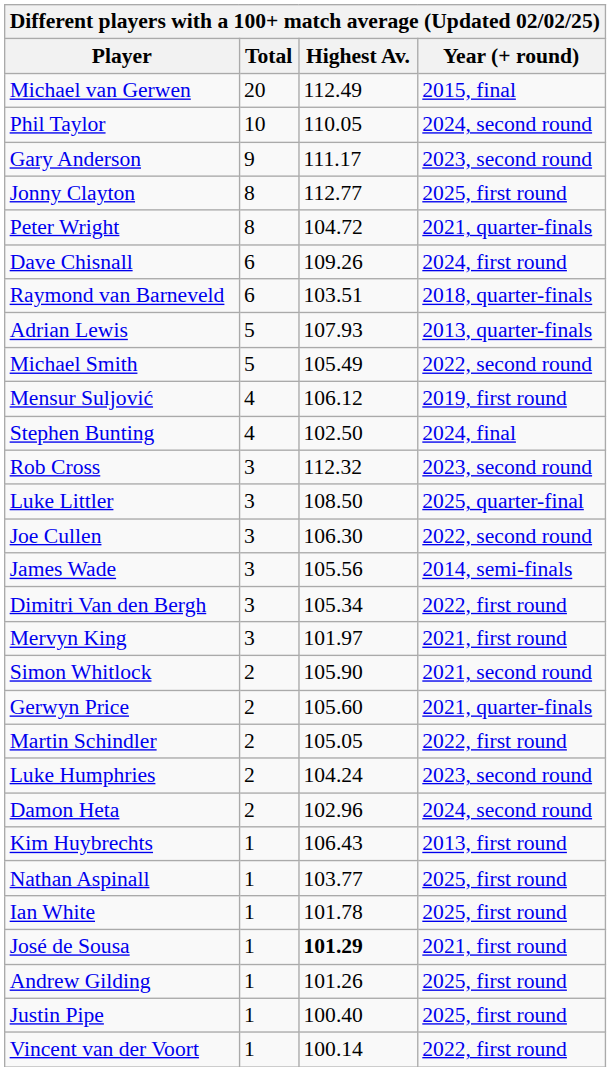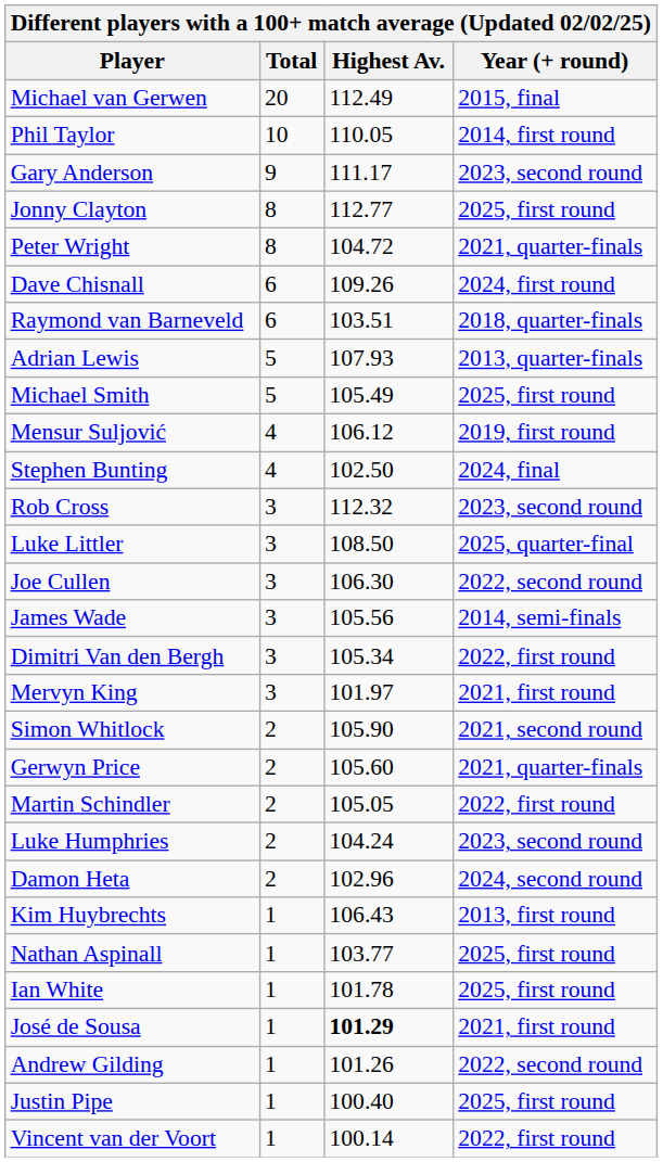 <table class="wikitable sortable">
 <tr>
 <th colspan=4>Different players with a 100+ match average (Updated 02/02/25)</th>
 </tr>
 <tr>
 <th>Player</th>
 <th>Total</th>
 <th>Highest Av.</th>
 <th>Year (+ round)</th>
 </tr>
 <tr>
 <td> <a href='#'>Michael van Gerwen</a></td>
 <td>20</td>
 <td>112.49</td>
 <td><a href='#'>2015, final</a></td>
 </tr>
 <tr>
 <td> <a href='#'>Phil Taylor</a></td>
 <td>10</td>
 <td>110.05</td>
-<td><a href='#'>2024, second round</a></td>
+<td><a href='#'>2014, first round</a></td>
 </tr>
 <tr>
 <td> <a href='#'>Gary Anderson</a></td>
 <td>9</td>
 <td>111.17</td>
 <td><a href='#'>2023, second round</a></td>
 </tr>
 <tr>
 <td> <a href='#'>Jonny Clayton</a></td>
 <td>8</td>
 <td>112.77</td>
 <td><a href='#'>2025, first round</a></td>
 </tr>
 <tr>
 <td> <a href='#'>Peter Wright</a></td>
 <td>8</td>
 <td>104.72</td>
 <td><a href='#'>2021, quarter-finals</a></td>
 </tr>
 <tr>
 <td> <a href='#'>Dave Chisnall</a></td>
 <td>6</td>
 <td>109.26</td>
 <td><a href='#'>2024, first round</a></td>
 </tr>
 <tr>
 <td> <a href='#'>Raymond van Barneveld</a></td>
 <td>6</td>
 <td>103.51</td>
 <td><a href='#'>2018, quarter-finals</a></td>
 </tr>
 <tr>
 <td> <a href='#'>Adrian Lewis</a></td>
 <td>5</td>
 <td>107.93</td>
 <td><a href='#'>2013, quarter-finals</a></td>
 </tr>
 <tr>
 <td> <a href='#'>Michael Smith</a></td>
 <td>5</td>
 <td>105.49</td>
-<td><a href='#'>2022, second round</a></td>
+<td><a href='#'>2025, first round</a></td>
 </tr>
 <tr>
 <td> <a href='#'>Mensur Suljović</a></td>
 <td>4</td>
 <td>106.12</td>
 <td><a href='#'>2019, first round</a></td>
 </tr>
 <tr>
 <td> <a href='#'>Stephen Bunting</a></td>
 <td>4</td>
 <td>102.50</td>
 <td><a href='#'>2024, final</a></td>
 </tr>
 <tr>
 <td> <a href='#'>Rob Cross</a></td>
 <td>3</td>
 <td>112.32</td>
 <td><a href='#'>2023, second round</a></td>
 </tr>
 <tr>
 <td> <a href='#'>Luke Littler</a></td>
 <td>3</td>
 <td>108.50</td>
 <td><a href='#'>2025, quarter-final</a></td>
 </tr>
 <tr>
 <td> <a href='#'>Joe Cullen</a></td>
 <td>3</td>
 <td>106.30</td>
 <td><a href='#'>2022, second round</a></td>
 </tr>
 <tr>
 <td> <a href='#'>James Wade</a></td>
 <td>3</td>
 <td>105.56</td>
 <td><a href='#'>2014, semi-finals</a></td>
 </tr>
 <tr>
 <td> <a href='#'>Dimitri Van den Bergh</a></td>
 <td>3</td>
 <td>105.34</td>
 <td><a href='#'>2022, first round</a></td>
 </tr>
 <tr>
 <td> <a href='#'>Mervyn King</a></td>
 <td>3</td>
 <td>101.97</td>
 <td><a href='#'>2021, first round</a></td>
 </tr>
 <tr>
 <td> <a href='#'>Simon Whitlock</a></td>
 <td>2</td>
 <td>105.90</td>
 <td><a href='#'>2021, second round</a></td>
 </tr>
 <tr>
 <td> <a href='#'>Gerwyn Price</a></td>
 <td>2</td>
 <td>105.60</td>
 <td><a href='#'>2021, quarter-finals</a></td>
 </tr>
 <tr>
 <td> <a href='#'>Martin Schindler</a></td>
 <td>2</td>
 <td>105.05</td>
 <td><a href='#'>2022, first round</a></td>
 </tr>
 <tr>
 <td> <a href='#'>Luke Humphries</a></td>
 <td>2</td>
 <td>104.24</td>
 <td><a href='#'>2023, second round</a></td>
 </tr>
 <tr>
 <td> <a href='#'>Damon Heta</a></td>
 <td>2</td>
 <td>102.96</td>
 <td><a href='#'>2024, second round</a></td>
 </tr>
 <tr>
 <td> <a href='#'>Kim Huybrechts</a></td>
 <td>1</td>
 <td>106.43</td>
 <td><a href='#'>2013, first round</a></td>
 </tr>
 <tr>
 <td> <a href='#'>Nathan Aspinall</a></td>
 <td>1</td>
 <td>103.77</td>
 <td><a href='#'>2025, first round</a></td>
 </tr>
 <tr>
 <td> <a href='#'>Ian White</a></td>
 <td>1</td>
 <td>101.78</td>
 <td><a href='#'>2025, first round</a></td>
 </tr>
 <tr>
 <td> <a href='#'>José de Sousa</a></td>
 <td>1</td>
 <td><strong>101.29</strong></td>
 <td><a href='#'>2021, first round</a></td>
 </tr>
 <tr>
 <td> <a href='#'>Andrew Gilding</a></td>
 <td>1</td>
 <td>101.26</td>
-<td><a href='#'>2025, first round</a></td>
+<td><a href='#'>2022, second round</a></td>
 </tr>
 <tr>
 <td> <a href='#'>Justin Pipe</a></td>
 <td>1</td>
 <td>100.40</td>
 <td><a href='#'>2025, first round</a></td>
 </tr>
 <tr>
 <td> <a href='#'>Vincent van der Voort</a></td>
 <td>1</td>
 <td>100.14</td>
 <td><a href='#'>2022, first round</a></td>
 </tr>
 </table>
